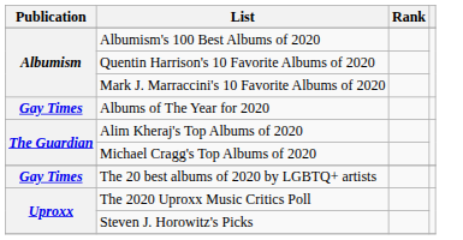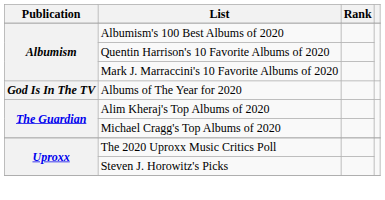 <table class="wikitable sortable plainrowheaders">
 <tr>
 <th scope="col">Publication</th>
 <th scope="col">List</th>
 <th scope="col">Rank</th>
 <th scope="col" class="unsortable"></th>
 </tr>
 <tr>
 </tr>
 <tr>
 <th scope="row" rowspan="3"><em>Albumism</em></th>
 <td>Albumism's 100 Best Albums of 2020</td>
 <td></td>
 <td style="text-align:center;" rowspan="3"></td>
 </tr>
 <tr>
 <td>Quentin Harrison's 10 Favorite Albums of 2020</td>
 <td></td>
 </tr>
 <tr>
 <td>Mark J. Marraccini's 10 Favorite Albums of 2020</td>
 <td></td>
 </tr>
 <tr>
-<th scope="row"><em><a href='#'>Gay Times</a></em></th>
+<th scope="row"><em>God Is In The TV</em></th>
 <td>Albums of The Year for 2020</td>
 <td></td>
 <td style="text-align:center;"></td>
 </tr>
 <tr>
 <th scope="row" rowspan="2"><em><a href='#'>The Guardian</a></em></th>
 <td>Alim Kheraj's Top Albums of 2020</td>
 <td></td>
 <td style="text-align:center;" rowspan="2"></td>
 </tr>
 <tr>
 <td>Michael Cragg's Top Albums of 2020</td>
 <td></td>
 </tr>
 <tr>
 </tr>
 <tr>
-<th scope="row"><em><a href='#'>Gay Times</a></em></th>
-<td>The 20 best albums of 2020 by LGBTQ+ artists</td>
-<td></td>
-<td style="text-align:center;"></td>
-</tr>
-<tr>
 <th scope="row" rowspan="2"><em><a href='#'>Uproxx</a></em></th>
 <td>The 2020 Uproxx Music Critics Poll</td>
 <td></td>
 <td style="text-align:center;" rowspan="2"></td>
 </tr>
 <tr>
 <td>Steven J. Horowitz's Picks</td>
 <td></td>
 </tr>
 <tr>
 </tr>
 </table>
